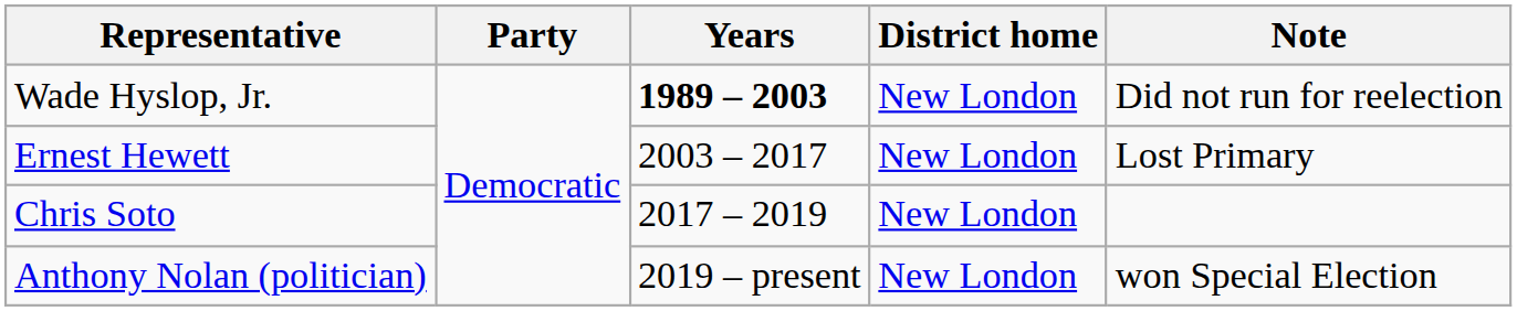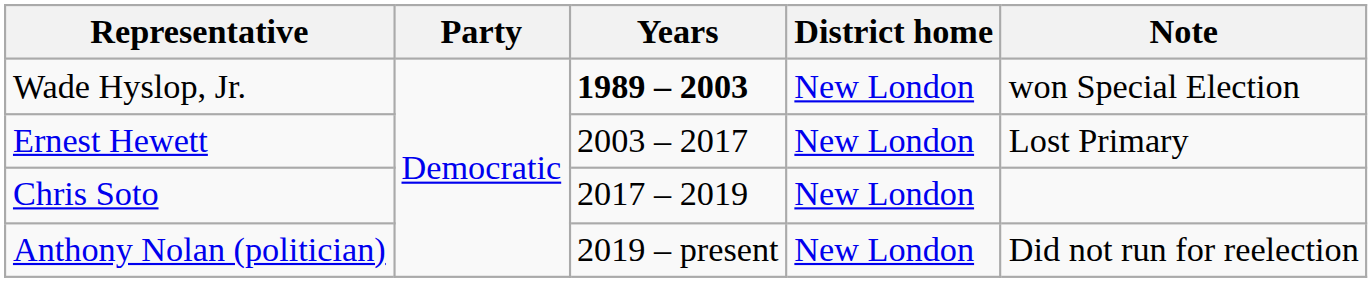 <table class=wikitable>
 <tr valign=bottom>
 <th>Representative</th>
 <th>Party</th>
 <th>Years</th>
 <th>District home</th>
 <th>Note</th>
 </tr>
 <tr>
 <td>Wade Hyslop, Jr.</td>
 <td rowspan="4" ><a href='#'>Democratic</a></td>
 <td><strong>1989 – 2003</strong></td>
 <td><a href='#'>New London</a></td>
-<td>Did not run for reelection</td>
+<td>won Special Election</td>
 </tr>
 <tr>
 <td><a href='#'>Ernest Hewett</a></td>
 <td>2003 – 2017</td>
 <td><a href='#'>New London</a></td>
 <td>Lost Primary</td>
 </tr>
 <tr>
 <td><a href='#'>Chris Soto</a></td>
 <td>2017 – 2019</td>
 <td><a href='#'>New London</a></td>
 <td></td>
 </tr>
 <tr>
 <td><a href='#'>Anthony Nolan (politician)</a></td>
 <td>2019 – present</td>
 <td><a href='#'>New London</a></td>
-<td>won Special Election</td>
+<td>Did not run for reelection</td>
 </tr>
 </table>
